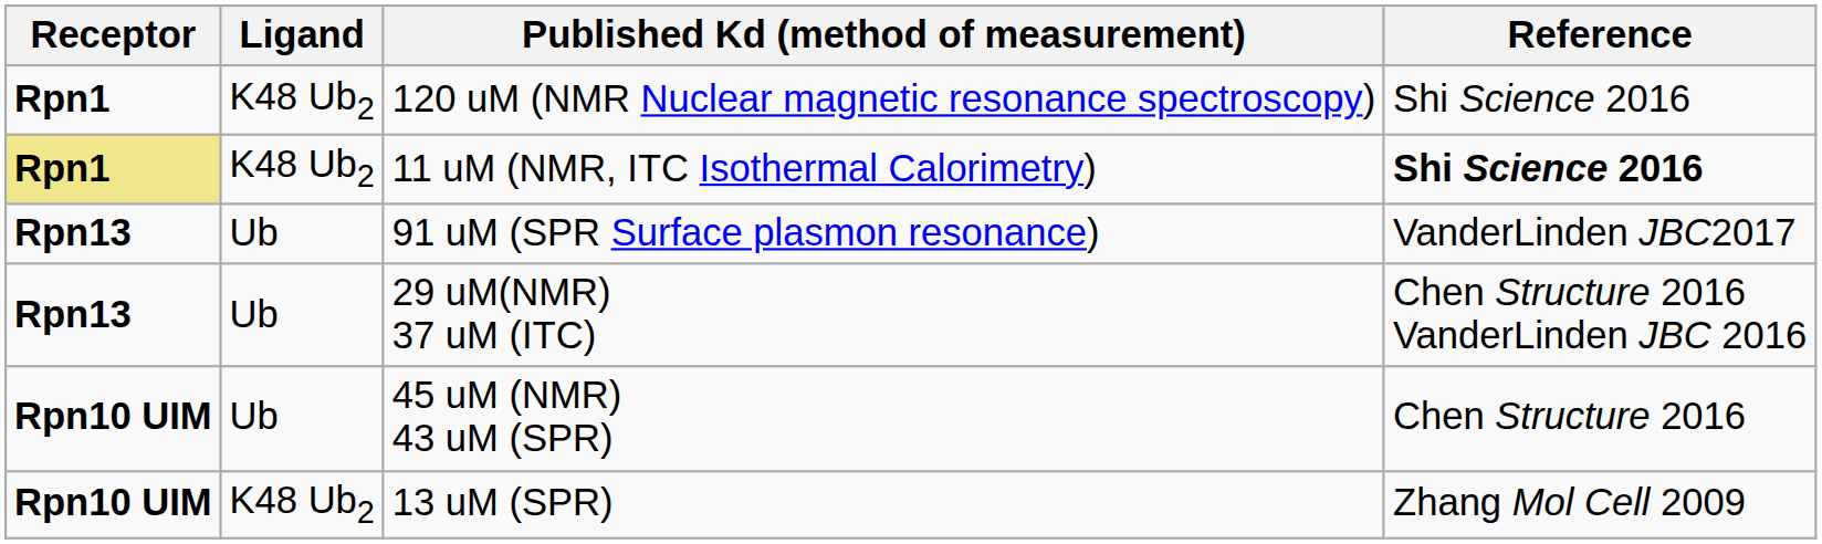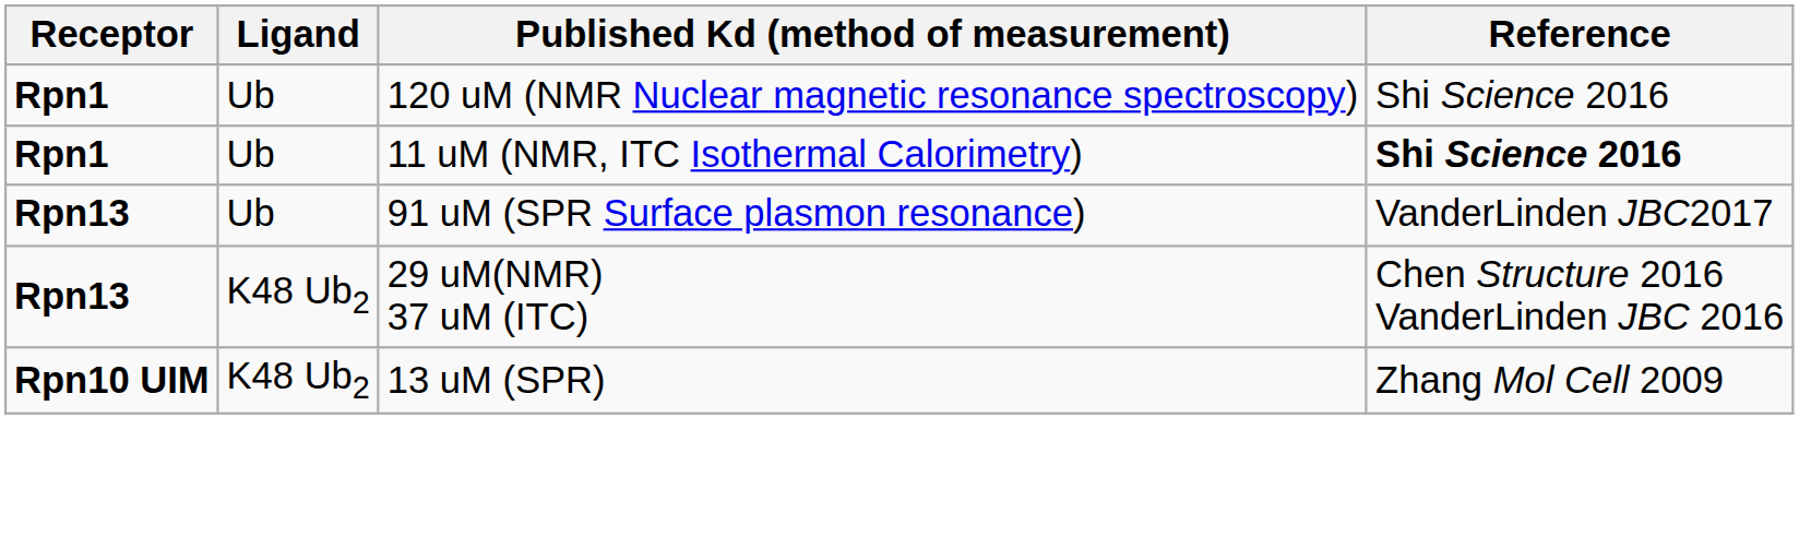 <table class="wikitable">
 <tr>
 <th>Receptor</th>
 <th>Ligand</th>
 <th>Published Kd (method of measurement)</th>
 <th>Reference</th>
 </tr>
 <tr>
 <td><strong>Rpn1</strong></td>
-<td>K48 Ub<sub>2</sub></td>
+<td>Ub</td>
 <td>120 uM (NMR <a href='#'>Nuclear magnetic resonance spectroscopy</a>)</td>
 <td>Shi <em>Science</em> 2016</td>
 </tr>
 <tr>
-<td style="background: khaki;"><strong>Rpn1</strong></td>
-<td>K48 Ub<sub>2</sub></td>
+<td><strong>Rpn1</strong></td>
+<td>Ub</td>
 <td>11 uM (NMR, ITC <a href='#'>Isothermal Calorimetry</a>)</td>
 <td><strong>Shi <em>Science</em> 2016</strong></td>
 </tr>
 <tr>
 <td><strong>Rpn13</strong></td>
 <td>Ub</td>
 <td>91 uM (SPR <a href='#'>Surface plasmon resonance</a>)</td>
 <td>VanderLinden <em>JBC</em>2017</td>
 </tr>
 <tr>
 <td><strong>Rpn13</strong></td>
-<td>Ub</td>
+<td>K48 Ub<sub>2</sub></td>
 <td>29 uM(NMR)<br>37 uM (ITC)</td>
 <td>Chen <em>Structure</em> 2016<br>VanderLinden <em>JBC</em> 2016</td>
-</tr>
-<tr>
-<td><strong>Rpn10 UIM</strong></td>
-<td>Ub</td>
-<td>45 uM (NMR)<br>43 uM (SPR)</td>
-<td>Chen <em>Structure</em> 2016</td>
 </tr>
 <tr>
 <td><strong>Rpn10 UIM</strong></td>
 <td>K48 Ub<sub>2</sub></td>
 <td>13 uM (SPR)</td>
 <td>Zhang <em>Mol Cell</em> 2009</td>
 </tr>
 </table>
